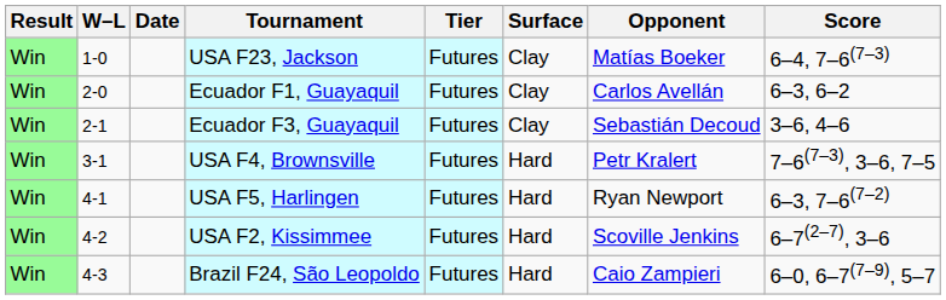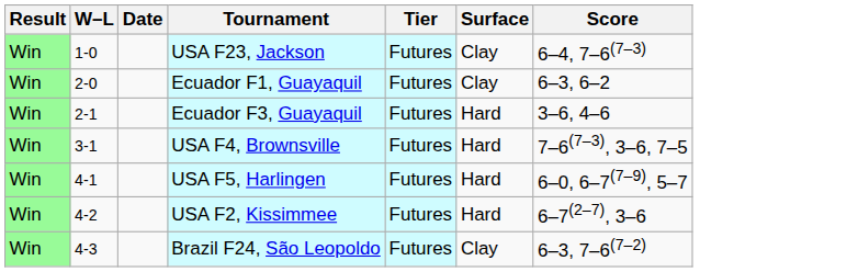 <table class="sortable wikitable">
 <tr>
 <th>Result</th>
 <th class="unsortable">W–L</th>
 <th>Date</th>
 <th>Tournament</th>
 <th>Tier</th>
 <th>Surface</th>
-<th>Opponent</th>
 <th class="unsortable">Score</th>
 </tr>
 <tr>
 <td style="background:#98fb98;">Win</td>
 <td><small>1-0</small></td>
 <td></td>
 <td style="background:#cffcff;">USA F23, <a href='#'>Jackson</a></td>
 <td style="background:#cffcff;">Futures</td>
 <td>Clay</td>
-<td> <a href='#'>Matías Boeker</a></td>
 <td>6–4, 7–6<sup>(7–3)</sup></td>
 </tr>
 <tr>
 <td style="background:#98fb98;">Win</td>
 <td><small>2-0</small></td>
 <td></td>
 <td style="background:#cffcff;">Ecuador F1, <a href='#'>Guayaquil</a></td>
 <td style="background:#cffcff;">Futures</td>
 <td>Clay</td>
-<td> <a href='#'>Carlos Avellán</a></td>
 <td>6–3, 6–2</td>
 </tr>
 <tr>
 <td style="background:#98fb98;">Win</td>
 <td><small>2-1</small></td>
 <td></td>
 <td style="background:#cffcff;">Ecuador F3, <a href='#'>Guayaquil</a></td>
 <td style="background:#cffcff;">Futures</td>
-<td>Clay</td>
-<td> <a href='#'>Sebastián Decoud</a></td>
+<td>Hard</td>
 <td>3–6, 4–6</td>
 </tr>
 <tr>
 <td style="background:#98fb98;">Win</td>
 <td><small>3-1</small></td>
 <td></td>
 <td style="background:#cffcff;">USA F4, <a href='#'>Brownsville</a></td>
 <td style="background:#cffcff;">Futures</td>
 <td>Hard</td>
-<td> <a href='#'>Petr Kralert</a></td>
 <td>7–6<sup>(7–3)</sup>, 3–6, 7–5</td>
 </tr>
 <tr>
 <td style="background:#98fb98;">Win</td>
 <td><small>4-1</small></td>
 <td></td>
 <td style="background:#cffcff;">USA F5, <a href='#'>Harlingen</a></td>
 <td style="background:#cffcff;">Futures</td>
 <td>Hard</td>
-<td> Ryan Newport</td>
-<td>6–3, 7–6<sup>(7–2)</sup></td>
+<td>6–0, 6–7<sup>(7–9)</sup>, 5–7</td>
 </tr>
 <tr>
 <td style="background:#98fb98;">Win</td>
 <td><small>4-2</small></td>
 <td></td>
 <td style="background:#cffcff;">USA F2, <a href='#'>Kissimmee</a></td>
 <td style="background:#cffcff;">Futures</td>
 <td>Hard</td>
-<td> <a href='#'>Scoville Jenkins</a></td>
 <td>6–7<sup>(2–7)</sup>, 3–6</td>
 </tr>
 <tr>
 <td style="background:#98fb98;">Win</td>
 <td><small>4-3</small></td>
 <td></td>
 <td style="background:#cffcff;">Brazil F24, <a href='#'>São Leopoldo</a></td>
 <td style="background:#cffcff;">Futures</td>
-<td>Hard</td>
-<td> <a href='#'>Caio Zampieri</a></td>
-<td>6–0, 6–7<sup>(7–9)</sup>, 5–7</td>
+<td>Clay</td>
+<td>6–3, 7–6<sup>(7–2)</sup></td>
 </tr>
 </table>
